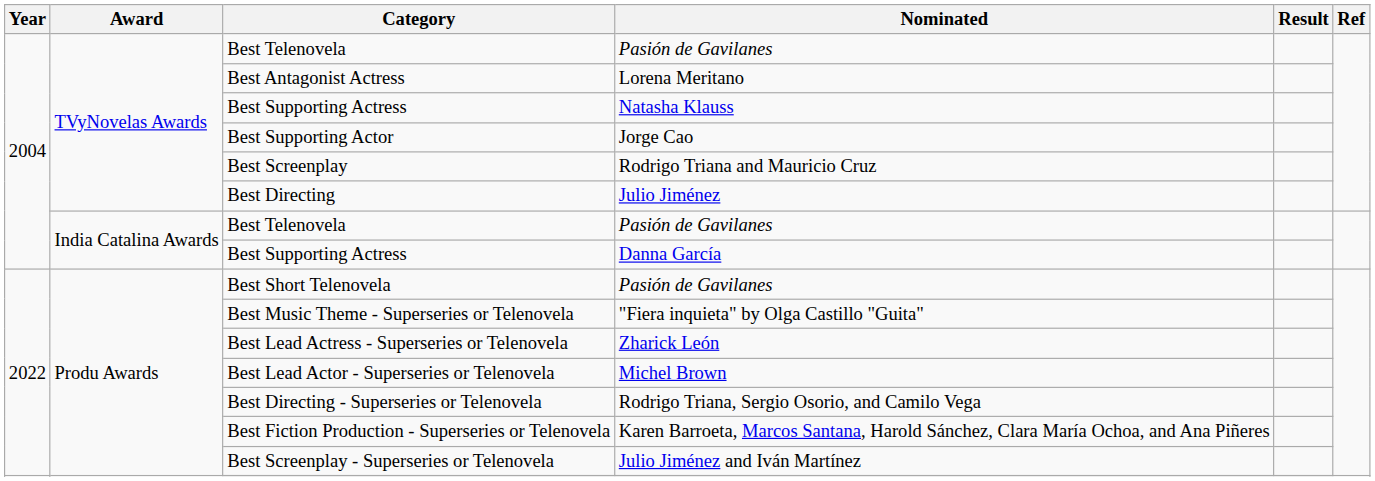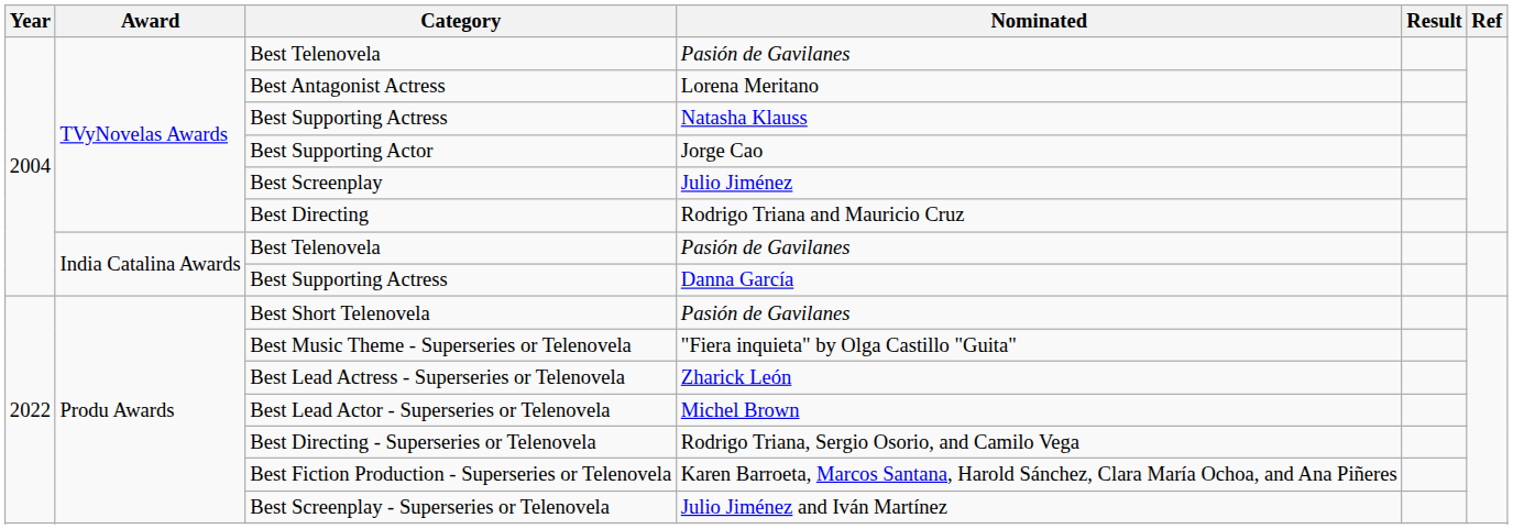 <table class="wikitable plainrowheaders">
 <tr>
 <th scope="col">Year</th>
 <th scope="col">Award</th>
 <th scope="col">Category</th>
 <th scope="col">Nominated</th>
 <th scope="col">Result</th>
 <th scope="col">Ref</th>
 </tr>
 <tr>
 <td rowspan="8">2004</td>
 <td rowspan="6"><a href='#'>TVyNovelas Awards</a></td>
 <td>Best Telenovela</td>
 <td><em>Pasión de Gavilanes</em></td>
 <td></td>
 <td align="center" rowspan="6"></td>
 </tr>
 <tr>
 <td>Best Antagonist Actress</td>
 <td>Lorena Meritano</td>
 <td></td>
 </tr>
 <tr>
 <td>Best Supporting Actress</td>
 <td><a href='#'>Natasha Klauss</a></td>
 <td></td>
 </tr>
 <tr>
 <td>Best Supporting Actor</td>
 <td>Jorge Cao</td>
 <td></td>
 </tr>
 <tr>
 <td>Best Screenplay</td>
-<td>Rodrigo Triana and Mauricio Cruz</td>
+<td><a href='#'>Julio Jiménez</a></td>
 <td></td>
 </tr>
 <tr>
 <td>Best Directing</td>
-<td><a href='#'>Julio Jiménez</a></td>
+<td>Rodrigo Triana and Mauricio Cruz</td>
 <td></td>
 </tr>
 <tr>
 <td rowspan="2">India Catalina Awards</td>
 <td>Best Telenovela</td>
 <td><em>Pasión de Gavilanes</em></td>
 <td></td>
 <td align="center" rowspan="2"></td>
 </tr>
 <tr>
 <td>Best Supporting Actress</td>
 <td><a href='#'>Danna García</a></td>
 <td></td>
 </tr>
 <tr>
 <td rowspan="8">2022</td>
 <td rowspan="13">Produ Awards</td>
 <td>Best Short Telenovela</td>
 <td><em>Pasión de Gavilanes</em></td>
 <td></td>
 <td align="center" rowspan="13"></td>
 </tr>
 <tr>
 <td>Best Music Theme - Superseries or Telenovela</td>
 <td>"Fiera inquieta" by Olga Castillo "Guita"</td>
 <td></td>
 </tr>
 <tr>
 <td>Best Lead Actress - Superseries or Telenovela</td>
 <td><a href='#'>Zharick León</a></td>
 <td></td>
 </tr>
 <tr>
 <td>Best Lead Actor - Superseries or Telenovela</td>
 <td><a href='#'>Michel Brown</a></td>
 <td></td>
 </tr>
 <tr>
 <td>Best Directing - Superseries or Telenovela</td>
 <td>Rodrigo Triana, Sergio Osorio, and Camilo Vega</td>
 <td></td>
 </tr>
 <tr>
 <td>Best Fiction Production - Superseries or Telenovela</td>
 <td>Karen Barroeta, <a href='#'>Marcos Santana</a>, Harold Sánchez, Clara María Ochoa, and Ana Piñeres</td>
 <td></td>
 </tr>
 <tr>
 <td>Best Screenplay - Superseries or Telenovela</td>
 <td><a href='#'>Julio Jiménez</a> and Iván Martínez</td>
 <td></td>
 </tr>
 <tr>
 </tr>
 </table>
